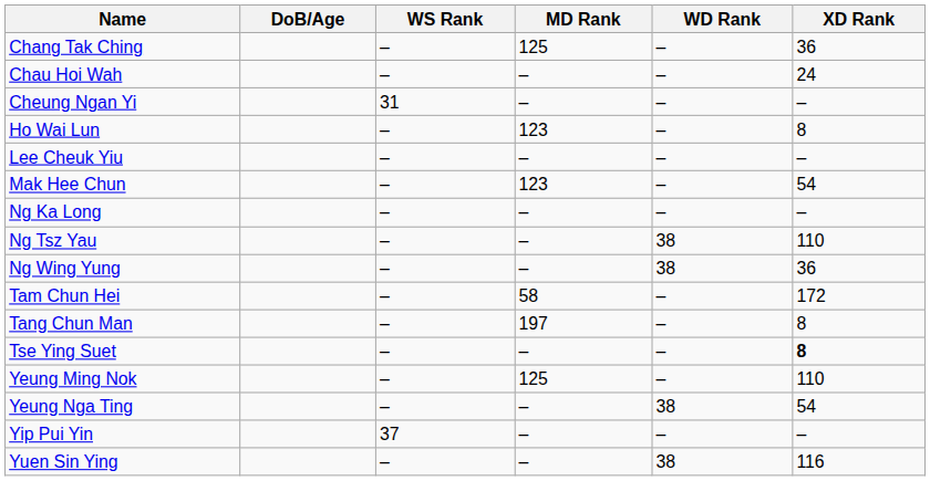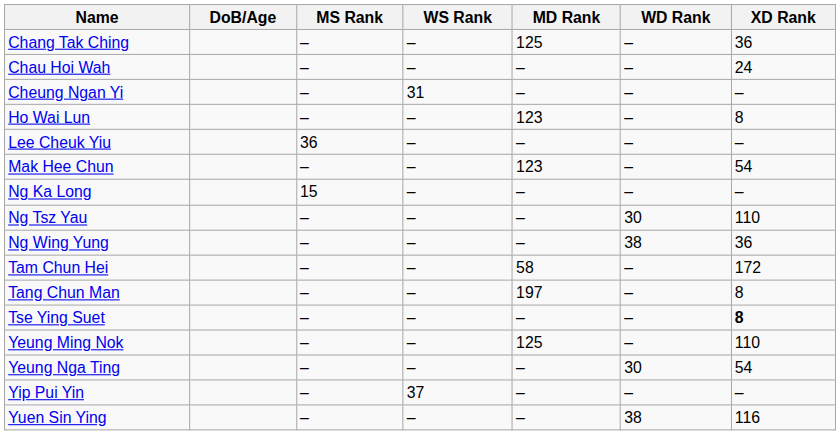 <table class="wikitable"  style="width:800px; font-size:95%;">
 <tr>
 <th align="left">Name</th>
 <th align="left">DoB/Age</th>
+<th align="left">MS Rank</th>
 <th align="left">WS Rank</th>
 <th align="left">MD Rank</th>
 <th align="left">WD Rank</th>
 <th align="left">XD Rank</th>
 </tr>
 <tr>
 <td><a href='#'>Chang Tak Ching</a></td>
 <td></td>
+<td>–</td>
 <td>–</td>
 <td>125</td>
 <td>–</td>
 <td>36</td>
 </tr>
 <tr>
 <td><a href='#'>Chau Hoi Wah</a></td>
 <td></td>
 <td>–</td>
 <td>–</td>
 <td>–</td>
+<td>–</td>
 <td>24</td>
 </tr>
 <tr>
 <td><a href='#'>Cheung Ngan Yi</a></td>
 <td></td>
+<td>–</td>
 <td>31</td>
 <td>–</td>
 <td>–</td>
 <td>–</td>
 </tr>
 <tr>
 <td><a href='#'>Ho Wai Lun</a></td>
 <td></td>
 <td>–</td>
+<td>–</td>
 <td>123</td>
 <td>–</td>
 <td>8</td>
 </tr>
 <tr>
 <td><a href='#'>Lee Cheuk Yiu</a></td>
 <td></td>
+<td>36</td>
 <td>–</td>
 <td>–</td>
 <td>–</td>
 <td>–</td>
 </tr>
 <tr>
 <td><a href='#'>Mak Hee Chun</a></td>
 <td></td>
 <td>–</td>
+<td>–</td>
 <td>123</td>
 <td>–</td>
 <td>54</td>
 </tr>
 <tr>
 <td><a href='#'>Ng Ka Long</a></td>
 <td></td>
+<td>15</td>
 <td>–</td>
 <td>–</td>
 <td>–</td>
 <td>–</td>
 </tr>
 <tr>
 <td><a href='#'>Ng Tsz Yau</a></td>
 <td></td>
 <td>–</td>
 <td>–</td>
-<td>38</td>
+<td>–</td>
+<td>30</td>
 <td>110</td>
 </tr>
 <tr>
 <td><a href='#'>Ng Wing Yung</a></td>
 <td></td>
+<td>–</td>
 <td>–</td>
 <td>–</td>
 <td>38</td>
 <td>36</td>
 </tr>
 <tr>
 <td><a href='#'>Tam Chun Hei</a></td>
 <td></td>
 <td>–</td>
+<td>–</td>
 <td>58</td>
 <td>–</td>
 <td>172</td>
 </tr>
 <tr>
 <td><a href='#'>Tang Chun Man</a></td>
 <td></td>
+<td>–</td>
 <td>–</td>
 <td>197</td>
 <td>–</td>
 <td>8</td>
 </tr>
 <tr>
 <td><a href='#'>Tse Ying Suet</a></td>
 <td></td>
 <td>–</td>
 <td>–</td>
 <td>–</td>
+<td>–</td>
 <td><strong>8</strong></td>
 </tr>
 <tr>
 <td><a href='#'>Yeung Ming Nok</a></td>
 <td></td>
+<td>–</td>
 <td>–</td>
 <td>125</td>
 <td>–</td>
 <td>110</td>
 </tr>
 <tr>
 <td><a href='#'>Yeung Nga Ting</a></td>
 <td></td>
 <td>–</td>
 <td>–</td>
-<td>38</td>
+<td>–</td>
+<td>30</td>
 <td>54</td>
 </tr>
 <tr>
 <td><a href='#'>Yip Pui Yin</a></td>
 <td></td>
+<td>–</td>
 <td>37</td>
 <td>–</td>
 <td>–</td>
 <td>–</td>
 </tr>
 <tr>
 <td><a href='#'>Yuen Sin Ying</a></td>
 <td></td>
 <td>–</td>
 <td>–</td>
+<td>–</td>
 <td>38</td>
 <td>116</td>
 </tr>
 </table>
